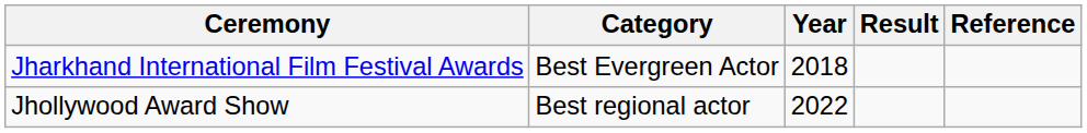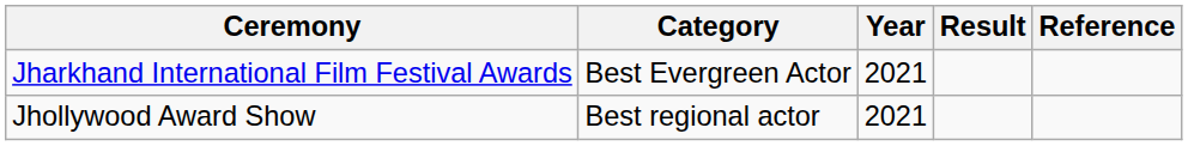 <table class="wikitable">
 <tr>
 <th>Ceremony</th>
 <th>Category</th>
 <th>Year</th>
 <th>Result</th>
 <th>Reference</th>
 </tr>
 <tr>
 <td><a href='#'>Jharkhand International Film Festival Awards</a></td>
 <td>Best Evergreen Actor</td>
-<td>2018</td>
+<td>2021</td>
 <td></td>
 <td></td>
 </tr>
 <tr>
 <td>Jhollywood Award Show</td>
 <td>Best regional actor</td>
-<td>2022</td>
+<td>2021</td>
 <td></td>
 <td></td>
 </tr>
 </table>
